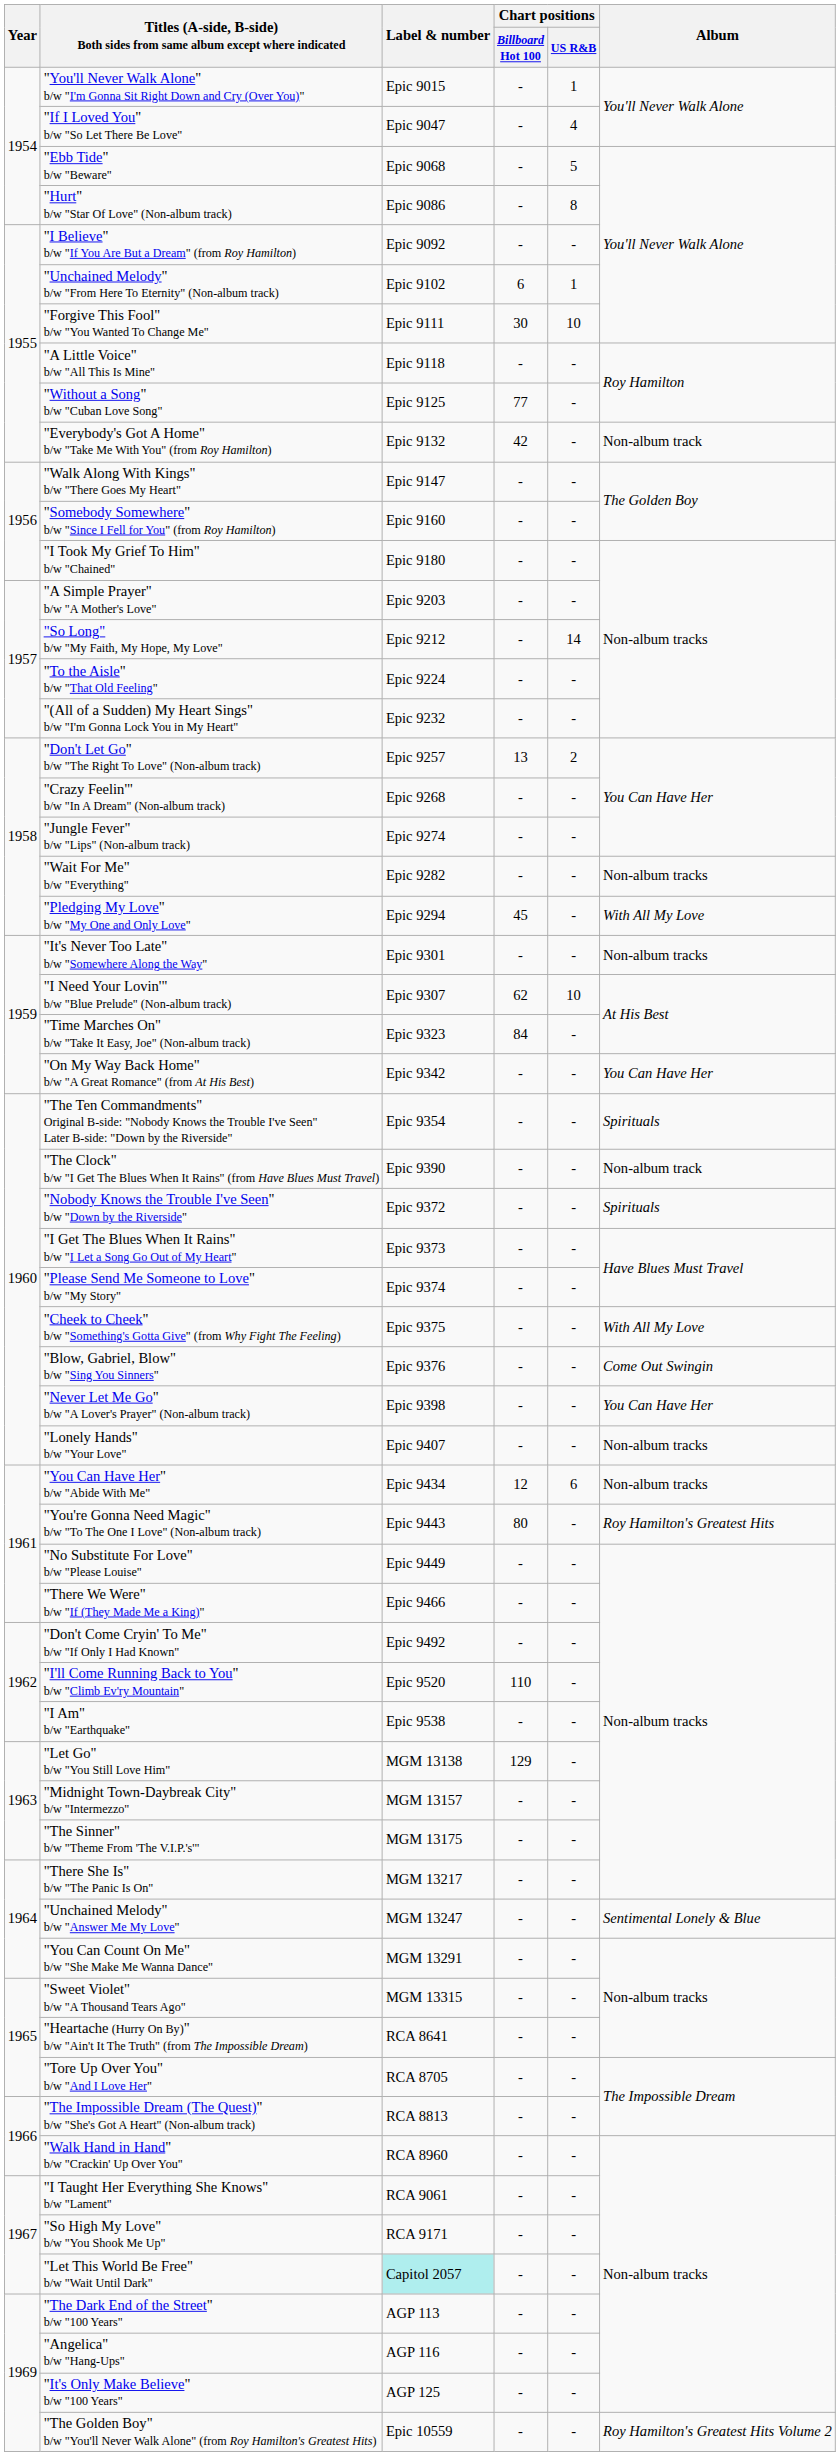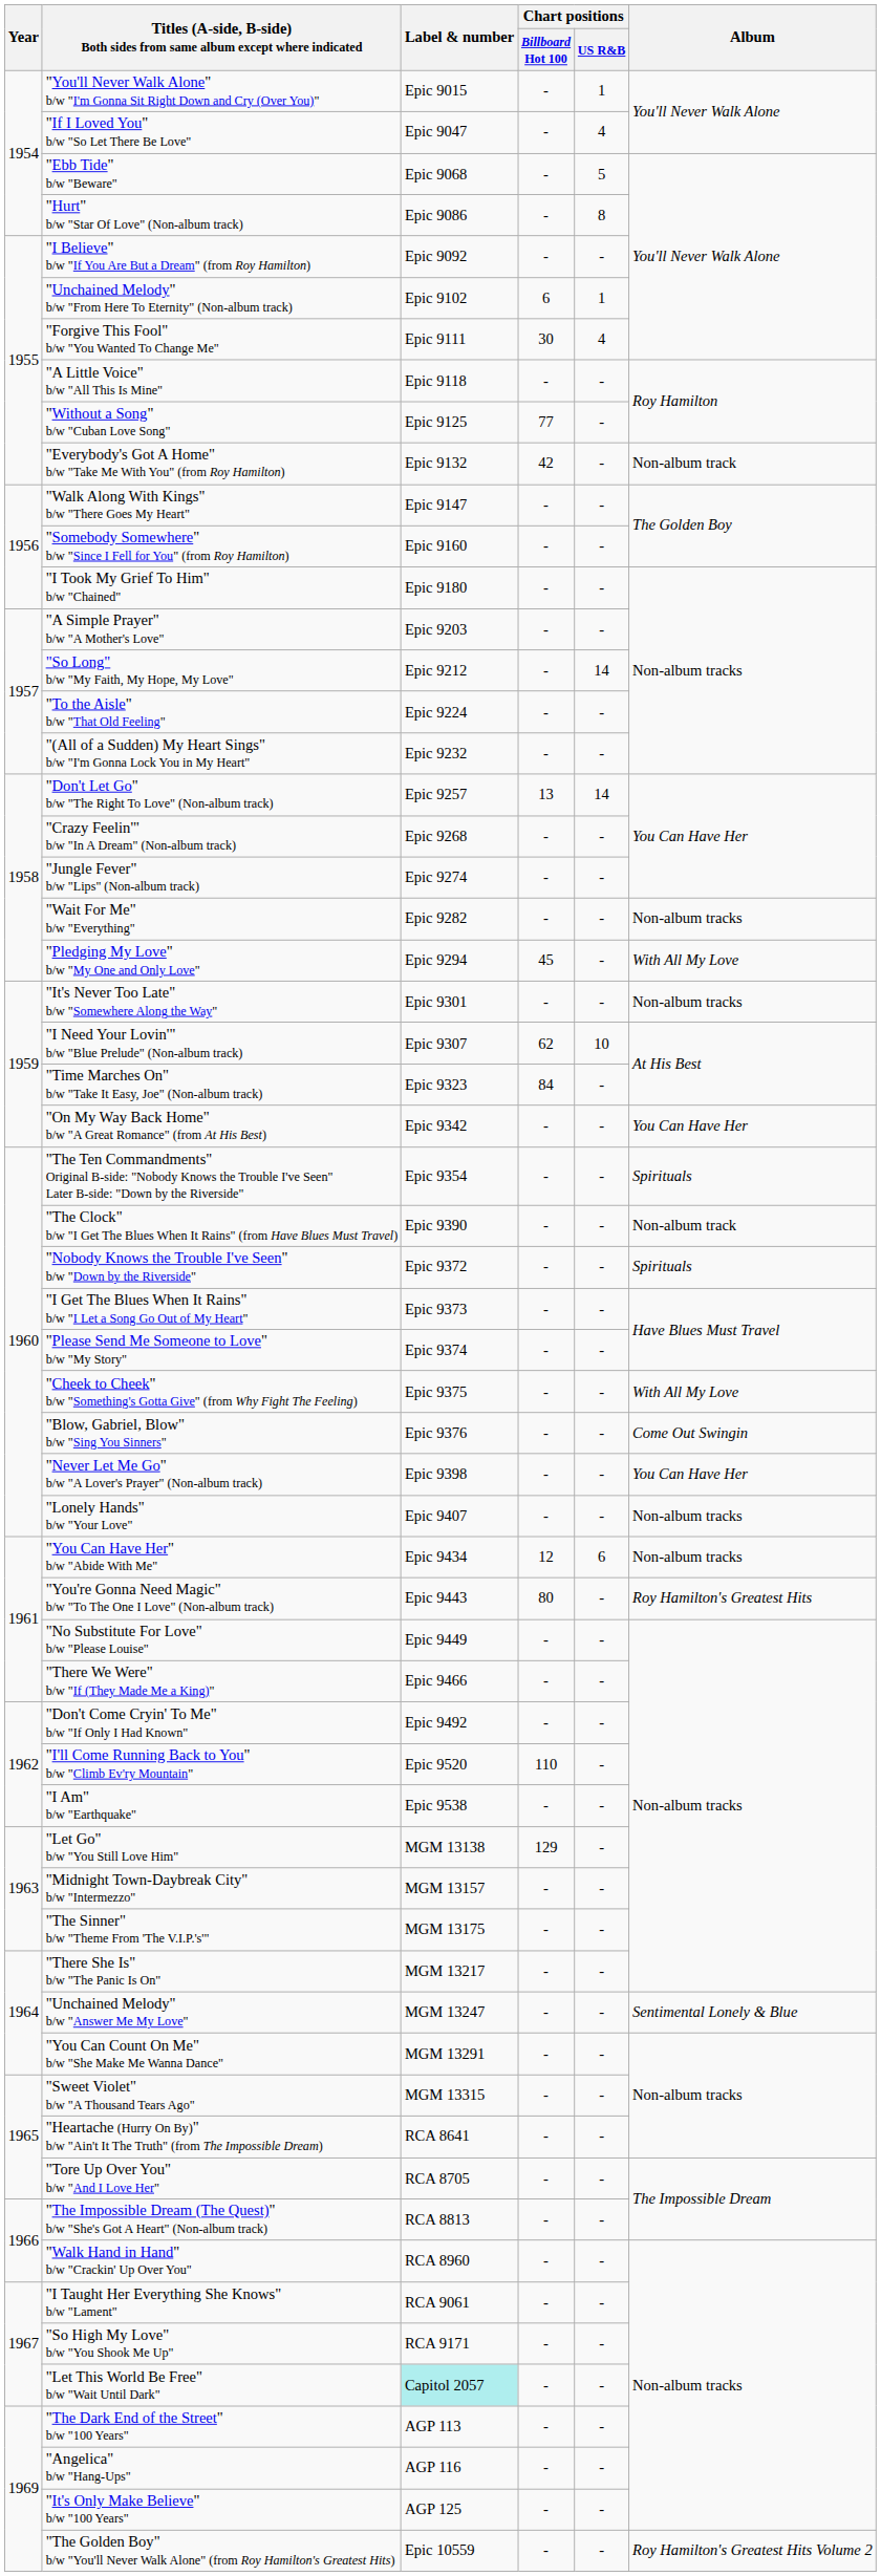 <table class=wikitable>
 <tr>
 <th rowspan="2">Year</th>
 <th rowspan="2">Titles (A-side, B-side)<br><small>Both sides from same album except where indicated</small></th>
 <th rowspan="2">Label & number</th>
 <th colspan="2">Chart positions</th>
 <th rowspan="2">Album</th>
 </tr>
 <tr>
 <th><small><a href='#'><em>Billboard</em><br>Hot 100</a></small></th>
 <th><small><a href='#'>US R&B</a></small></th>
 </tr>
 <tr>
 <td rowspan="4">1954</td>
 <td>"<a href='#'>You'll Never Walk Alone</a>"<br><small>b/w "<a href='#'>I'm Gonna Sit Right Down and Cry (Over You)</a>"</small></td>
 <td>Epic 9015</td>
 <td style="text-align:center;">-</td>
 <td style="text-align:center;">1</td>
 <td style="text-align:left;" rowspan="2"><em>You'll Never Walk Alone</em></td>
 </tr>
 <tr>
 <td>"<a href='#'>If I Loved You</a>"<br><small>b/w "So Let There Be Love"</small></td>
 <td>Epic 9047</td>
 <td style="text-align:center;">-</td>
 <td style="text-align:center;">4</td>
 </tr>
 <tr>
 <td>"<a href='#'>Ebb Tide</a>"<br><small>b/w "Beware"</small></td>
 <td>Epic 9068</td>
 <td style="text-align:center;">-</td>
 <td style="text-align:center;">5</td>
 <td style="text-align:left;" rowspan="5"><em>You'll Never Walk Alone</em></td>
 </tr>
 <tr>
 <td>"<a href='#'>Hurt</a>"<br><small>b/w "Star Of Love" (Non-album track)</small></td>
 <td>Epic 9086</td>
 <td style="text-align:center;">-</td>
 <td style="text-align:center;">8</td>
 </tr>
 <tr>
 <td rowspan="6">1955</td>
 <td>"<a href='#'>I Believe</a>"<br><small>b/w "<a href='#'>If You Are But a Dream</a>" (from <em>Roy Hamilton</em>)</small></td>
 <td>Epic 9092</td>
 <td style="text-align:center;">-</td>
 <td style="text-align:center;">-</td>
 </tr>
 <tr>
 <td>"<a href='#'>Unchained Melody</a>"<br><small>b/w "From Here To Eternity" (Non-album track)</small></td>
 <td>Epic 9102</td>
 <td style="text-align:center;">6</td>
 <td style="text-align:center;">1</td>
 </tr>
 <tr>
 <td>"Forgive This Fool"<br><small>b/w "You Wanted To Change Me"</small></td>
 <td>Epic 9111</td>
 <td style="text-align:center;">30 </td>
-<td style="text-align:center;">10</td>
+<td style="text-align:center;">4</td>
 </tr>
 <tr>
 <td>"A Little Voice"<br><small>b/w "All This Is Mine"</small></td>
 <td>Epic 9118</td>
 <td style="text-align:center;">-</td>
 <td style="text-align:center;">-</td>
 <td style="text-align:left;" rowspan="2"><em>Roy Hamilton</em></td>
 </tr>
 <tr>
 <td>"<a href='#'>Without a Song</a>"<br><small>b/w "Cuban Love Song"</small></td>
 <td>Epic 9125</td>
 <td style="text-align:center;">77</td>
 <td style="text-align:center;">-</td>
 </tr>
 <tr>
 <td>"Everybody's Got A Home"<br><small>b/w "Take Me With You" (from <em>Roy Hamilton</em>)</small></td>
 <td>Epic 9132</td>
 <td style="text-align:center;">42</td>
 <td style="text-align:center;">-</td>
 <td style="text-align:left;">Non-album track</td>
 </tr>
 <tr>
 <td rowspan="3">1956</td>
 <td>"Walk Along With Kings"<br><small>b/w "There Goes My Heart" </small></td>
 <td>Epic 9147</td>
 <td style="text-align:center;">-</td>
 <td style="text-align:center;">-</td>
 <td style="text-align:left;" rowspan="2"><em>The Golden Boy</em></td>
 </tr>
 <tr>
 <td>"<a href='#'>Somebody Somewhere</a>"<br><small>b/w "<a href='#'>Since I Fell for You</a>" (from <em>Roy Hamilton</em>)</small></td>
 <td>Epic 9160</td>
 <td style="text-align:center;">-</td>
 <td style="text-align:center;">-</td>
 </tr>
 <tr>
 <td>"I Took My Grief To Him"<br><small>b/w "Chained"</small></td>
 <td>Epic 9180</td>
 <td style="text-align:center;">-</td>
 <td style="text-align:center;">-</td>
 <td style="text-align:left;" rowspan="5">Non-album tracks</td>
 </tr>
 <tr>
 <td rowspan="4">1957</td>
 <td>"A Simple Prayer"<br><small>b/w "A Mother's Love"</small></td>
 <td>Epic 9203</td>
 <td style="text-align:center;">-</td>
 <td style="text-align:center;">-</td>
 </tr>
 <tr>
 <td><a href='#'>"So Long"</a><br><small>b/w "My Faith, My Hope, My Love"</small></td>
 <td>Epic 9212</td>
 <td style="text-align:center;">-</td>
 <td style="text-align:center;">14</td>
 </tr>
 <tr>
 <td>"<a href='#'>To the Aisle</a>"<br><small>b/w "<a href='#'>That Old Feeling</a>"</small></td>
 <td>Epic 9224</td>
 <td style="text-align:center;">-</td>
 <td style="text-align:center;">-</td>
 </tr>
 <tr>
 <td>"(All of a Sudden) My Heart Sings"<br><small>b/w "I'm Gonna Lock You in My Heart"</small></td>
 <td>Epic 9232</td>
 <td style="text-align:center;">-</td>
 <td style="text-align:center;">-</td>
 </tr>
 <tr>
 <td rowspan="5">1958</td>
 <td>"<a href='#'>Don't Let Go</a>"<br><small>b/w "The Right To Love" (Non-album track)</small></td>
 <td>Epic 9257</td>
 <td style="text-align:center;">13</td>
-<td style="text-align:center;">2</td>
+<td style="text-align:center;">14</td>
 <td style="text-align:left;" rowspan="3"><em>You Can Have Her</em></td>
 </tr>
 <tr>
 <td>"Crazy Feelin'"<br><small>b/w "In A Dream" (Non-album track)</small></td>
 <td>Epic 9268</td>
 <td style="text-align:center;">-</td>
 <td style="text-align:center;">-</td>
 </tr>
 <tr>
 <td>"Jungle Fever"<br><small>b/w "Lips" (Non-album track)</small></td>
 <td>Epic 9274</td>
 <td style="text-align:center;">-</td>
 <td style="text-align:center;">-</td>
 </tr>
 <tr>
 <td>"Wait For Me"<br><small>b/w "Everything"</small></td>
 <td>Epic 9282</td>
 <td style="text-align:center;">-</td>
 <td style="text-align:center;">-</td>
 <td style="text-align:left;">Non-album tracks</td>
 </tr>
 <tr>
 <td>"<a href='#'>Pledging My Love</a>"<br><small>b/w "<a href='#'>My One and Only Love</a>"</small></td>
 <td>Epic 9294</td>
 <td style="text-align:center;">45</td>
 <td style="text-align:center;">-</td>
 <td style="text-align:left;"><em>With All My Love</em></td>
 </tr>
 <tr>
 <td rowspan="4">1959</td>
 <td>"It's Never Too Late"<br><small>b/w "<a href='#'>Somewhere Along the Way</a>"</small></td>
 <td>Epic 9301</td>
 <td style="text-align:center;">-</td>
 <td style="text-align:center;">-</td>
 <td style="text-align:left;">Non-album tracks</td>
 </tr>
 <tr>
 <td>"I Need Your Lovin'"<br><small>b/w "Blue Prelude" (Non-album track)</small></td>
 <td>Epic 9307</td>
 <td style="text-align:center;">62</td>
 <td style="text-align:center;">10</td>
 <td style="text-align:left;" rowspan="2"><em>At His Best</em></td>
 </tr>
 <tr>
 <td>"Time Marches On"<br><small>b/w "Take It Easy, Joe" (Non-album track)</small></td>
 <td>Epic 9323</td>
 <td style="text-align:center;">84</td>
 <td style="text-align:center;">-</td>
 </tr>
 <tr>
 <td>"On My Way Back Home"<br><small>b/w "A Great Romance" (from <em>At His Best</em>)</small></td>
 <td>Epic 9342</td>
 <td style="text-align:center;">-</td>
 <td style="text-align:center;">-</td>
 <td style="text-align:left;"><em>You Can Have Her</em></td>
 </tr>
 <tr>
 <td rowspan="9">1960</td>
 <td>"The Ten Commandments"<br><small>Original B-side: "Nobody Knows the Trouble I've Seen"<br>Later B-side: "Down by the Riverside"</small></td>
 <td>Epic 9354</td>
 <td style="text-align:center;">-</td>
 <td style="text-align:center;">-</td>
 <td style="text-align:left;"><em>Spirituals</em></td>
 </tr>
 <tr>
 <td>"The Clock"<br><small>b/w "I Get The Blues When It Rains" (from <em>Have Blues Must Travel</em>)</small></td>
 <td>Epic 9390</td>
 <td style="text-align:center;">-</td>
 <td style="text-align:center;">-</td>
 <td style="text-align:left;">Non-album track</td>
 </tr>
 <tr>
 <td>"<a href='#'>Nobody Knows the Trouble I've Seen</a>"<br><small>b/w "<a href='#'>Down by the Riverside</a>"</small></td>
 <td>Epic 9372</td>
 <td style="text-align:center;">-</td>
 <td style="text-align:center;">-</td>
 <td style="text-align:left;"><em>Spirituals</em></td>
 </tr>
 <tr>
 <td>"I Get The Blues When It Rains"<br><small>b/w "<a href='#'>I Let a Song Go Out of My Heart</a>"</small></td>
 <td>Epic 9373</td>
 <td style="text-align:center;">-</td>
 <td style="text-align:center;">-</td>
 <td style="text-align:left;" rowspan="2"><em>Have Blues Must Travel</em></td>
 </tr>
 <tr>
 <td>"<a href='#'>Please Send Me Someone to Love</a>"<br><small>b/w "My Story"</small></td>
 <td>Epic 9374</td>
 <td style="text-align:center;">-</td>
 <td style="text-align:center;">-</td>
 </tr>
 <tr>
 <td>"<a href='#'>Cheek to Cheek</a>"<br><small>b/w "<a href='#'>Something's Gotta Give</a>" (from <em>Why Fight The Feeling</em>)</small></td>
 <td>Epic 9375</td>
 <td style="text-align:center;">-</td>
 <td style="text-align:center;">-</td>
 <td style="text-align:left;"><em>With All My Love</em></td>
 </tr>
 <tr>
 <td>"Blow, Gabriel, Blow"<br><small>b/w "<a href='#'>Sing You Sinners</a>"</small></td>
 <td>Epic 9376</td>
 <td style="text-align:center;">-</td>
 <td style="text-align:center;">-</td>
 <td style="text-align:left;"><em>Come Out Swingin</em></td>
 </tr>
 <tr>
 <td>"<a href='#'>Never Let Me Go</a>"<br><small>b/w "A Lover's Prayer" (Non-album track)</small></td>
 <td>Epic 9398</td>
 <td style="text-align:center;">-</td>
 <td style="text-align:center;">-</td>
 <td style="text-align:left;"><em>You Can Have Her</em></td>
 </tr>
 <tr>
 <td>"Lonely Hands"<br><small>b/w "Your Love"</small></td>
 <td>Epic 9407</td>
 <td style="text-align:center;">-</td>
 <td style="text-align:center;">-</td>
 <td style="text-align:left;">Non-album tracks</td>
 </tr>
 <tr>
 <td rowspan="4">1961</td>
 <td>"<a href='#'>You Can Have Her</a>"<br><small>b/w "Abide With Me"</small></td>
 <td>Epic 9434</td>
 <td style="text-align:center;">12</td>
 <td style="text-align:center;">6</td>
 <td style="text-align:left;">Non-album tracks</td>
 </tr>
 <tr>
 <td>"You're Gonna Need Magic"<br><small>b/w "To The One I Love" (Non-album track)</small></td>
 <td>Epic 9443</td>
 <td style="text-align:center;">80</td>
 <td style="text-align:center;">-</td>
 <td style="text-align:left;"><em>Roy Hamilton's Greatest Hits</em></td>
 </tr>
 <tr>
 <td>"No Substitute For Love"<br><small>b/w "Please Louise"</small></td>
 <td>Epic 9449</td>
 <td style="text-align:center;">-</td>
 <td style="text-align:center;">-</td>
 <td style="text-align:left;" rowspan="9">Non-album tracks</td>
 </tr>
 <tr>
 <td>"There We Were"<br><small>b/w "<a href='#'>If (They Made Me a King)</a>"</small></td>
 <td>Epic 9466</td>
 <td style="text-align:center;">-</td>
 <td style="text-align:center;">-</td>
 </tr>
 <tr>
 <td rowspan="3">1962</td>
 <td>"Don't Come Cryin' To Me"<br><small>b/w "If Only I Had Known"</small></td>
 <td>Epic 9492</td>
 <td style="text-align:center;">-</td>
 <td style="text-align:center;">-</td>
 </tr>
 <tr>
 <td>"<a href='#'>I'll Come Running Back to You</a>"<br><small>b/w "<a href='#'>Climb Ev'ry Mountain</a>"</small></td>
 <td>Epic 9520</td>
 <td style="text-align:center;">110</td>
 <td style="text-align:center;">-</td>
 </tr>
 <tr>
 <td>"I Am"<br><small>b/w "Earthquake"</small></td>
 <td>Epic 9538</td>
 <td style="text-align:center;">-</td>
 <td style="text-align:center;">-</td>
 </tr>
 <tr>
 <td rowspan="3">1963</td>
 <td>"Let Go"<br><small>b/w "You Still Love Him"</small></td>
 <td>MGM 13138</td>
 <td style="text-align:center;">129</td>
 <td style="text-align:center;">-</td>
 </tr>
 <tr>
 <td>"Midnight Town-Daybreak City"<br><small>b/w "Intermezzo"</small></td>
 <td>MGM 13157</td>
 <td style="text-align:center;">-</td>
 <td style="text-align:center;">-</td>
 </tr>
 <tr>
 <td>"The Sinner"<br><small>b/w "Theme From 'The V.I.P.'s'"</small></td>
 <td>MGM 13175</td>
 <td style="text-align:center;">-</td>
 <td style="text-align:center;">-</td>
 </tr>
 <tr>
 <td rowspan="3">1964</td>
 <td>"There She Is"<br><small>b/w "The Panic Is On"</small></td>
 <td>MGM 13217</td>
 <td style="text-align:center;">-</td>
 <td style="text-align:center;">-</td>
 </tr>
 <tr>
 <td>"Unchained Melody"<br><small>b/w "<a href='#'>Answer Me My Love</a>"</small></td>
 <td>MGM 13247</td>
 <td style="text-align:center;">-</td>
 <td style="text-align:center;">-</td>
 <td style="text-align:left;"><em>Sentimental Lonely & Blue</em></td>
 </tr>
 <tr>
 <td>"You Can Count On Me"<br><small>b/w "She Make Me Wanna Dance"</small></td>
 <td>MGM 13291</td>
 <td style="text-align:center;">-</td>
 <td style="text-align:center;">-</td>
 <td style="text-align:left;" rowspan="3">Non-album tracks</td>
 </tr>
 <tr>
 <td rowspan="3">1965</td>
 <td>"Sweet Violet"<br><small>b/w "A Thousand Tears Ago"</small></td>
 <td>MGM 13315</td>
 <td style="text-align:center;">-</td>
 <td style="text-align:center;">-</td>
 </tr>
 <tr>
 <td>"Heartache<small> (Hurry On By)</small>"<br><small>b/w "Ain't It The Truth" (from <em>The Impossible Dream</em>)</small></td>
 <td>RCA 8641</td>
 <td style="text-align:center;">-</td>
 <td style="text-align:center;">-</td>
 </tr>
 <tr>
 <td>"Tore Up Over You"<br><small>b/w "<a href='#'>And I Love Her</a>" </small></td>
 <td>RCA 8705</td>
 <td style="text-align:center;">-</td>
 <td style="text-align:center;">-</td>
 <td style="text-align:left;" rowspan="2"><em>The Impossible Dream</em></td>
 </tr>
 <tr>
 <td rowspan="2">1966</td>
 <td>"<a href='#'>The Impossible Dream (The Quest)</a>"<br><small>b/w "She's Got A Heart" (Non-album track)</small></td>
 <td>RCA 8813</td>
 <td style="text-align:center;">-</td>
 <td style="text-align:center;">-</td>
 </tr>
 <tr>
 <td>"<a href='#'>Walk Hand in Hand</a>"<br><small>b/w "Crackin' Up Over You"</small></td>
 <td>RCA 8960</td>
 <td style="text-align:center;">-</td>
 <td style="text-align:center;">-</td>
 <td style="text-align:left;" rowspan="7">Non-album tracks</td>
 </tr>
 <tr>
 <td rowspan="3">1967</td>
 <td>"I Taught Her Everything She Knows"<br><small>b/w "Lament"</small></td>
 <td>RCA 9061</td>
 <td style="text-align:center;">-</td>
 <td style="text-align:center;">-</td>
 </tr>
 <tr>
 <td>"So High My Love"<br><small>b/w "You Shook Me Up"</small></td>
 <td>RCA 9171</td>
 <td style="text-align:center;">-</td>
 <td style="text-align:center;">-</td>
 </tr>
 <tr>
 <td>"Let This World Be Free"<br><small>b/w "Wait Until Dark"</small></td>
 <td style="background: paleturquoise;">Capitol 2057</td>
 <td style="text-align:center;">-</td>
 <td style="text-align:center;">-</td>
 </tr>
 <tr>
 <td rowspan="4">1969</td>
 <td>"<a href='#'>The Dark End of the Street</a>"<br><small>b/w "100 Years"</small></td>
 <td>AGP 113</td>
 <td style="text-align:center;">-</td>
 <td style="text-align:center;">-</td>
 </tr>
 <tr>
 <td>"Angelica"<br><small>b/w "Hang-Ups"</small></td>
 <td>AGP 116</td>
 <td style="text-align:center;">-</td>
 <td style="text-align:center;">-</td>
 </tr>
 <tr>
 <td>"<a href='#'>It's Only Make Believe</a>"<br><small>b/w "100 Years"</small></td>
 <td>AGP 125</td>
 <td style="text-align:center;">-</td>
 <td style="text-align:center;">-</td>
 </tr>
 <tr>
 <td>"The Golden Boy"<br><small>b/w "You'll Never Walk Alone" (from <em>Roy Hamilton's Greatest Hits</em>)</small></td>
 <td>Epic 10559</td>
 <td style="text-align:center;">-</td>
 <td style="text-align:center;">-</td>
 <td style="text-align:left;"><em>Roy Hamilton's Greatest Hits Volume 2</em></td>
 </tr>
 </table>
